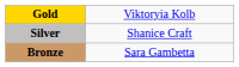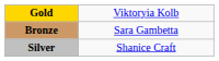 <table class="wikitable" style="text-align:center; " width="35%">
 <tr>
 <td bgcolor="gold"><strong>Gold</strong></td>
 <td><a href='#'>Viktoryia Kolb</a><br>  <small><em></em></small></td>
 </tr>
 <tr>
+<td bgcolor="CC9966"><strong>Bronze</strong></td>
+<td><a href='#'>Sara Gambetta</a><br>  <small><em></em></small></td>
+</tr>
+<tr>
 <td bgcolor="silver"><strong>Silver</strong></td>
 <td><a href='#'>Shanice Craft</a><br>  <small><em></em></small></td>
 </tr>
-<tr>
-<td bgcolor="CC9966"><strong>Bronze</strong></td>
-<td><a href='#'>Sara Gambetta</a><br>  <small><em></em></small></td>
-</tr>
 </table>
